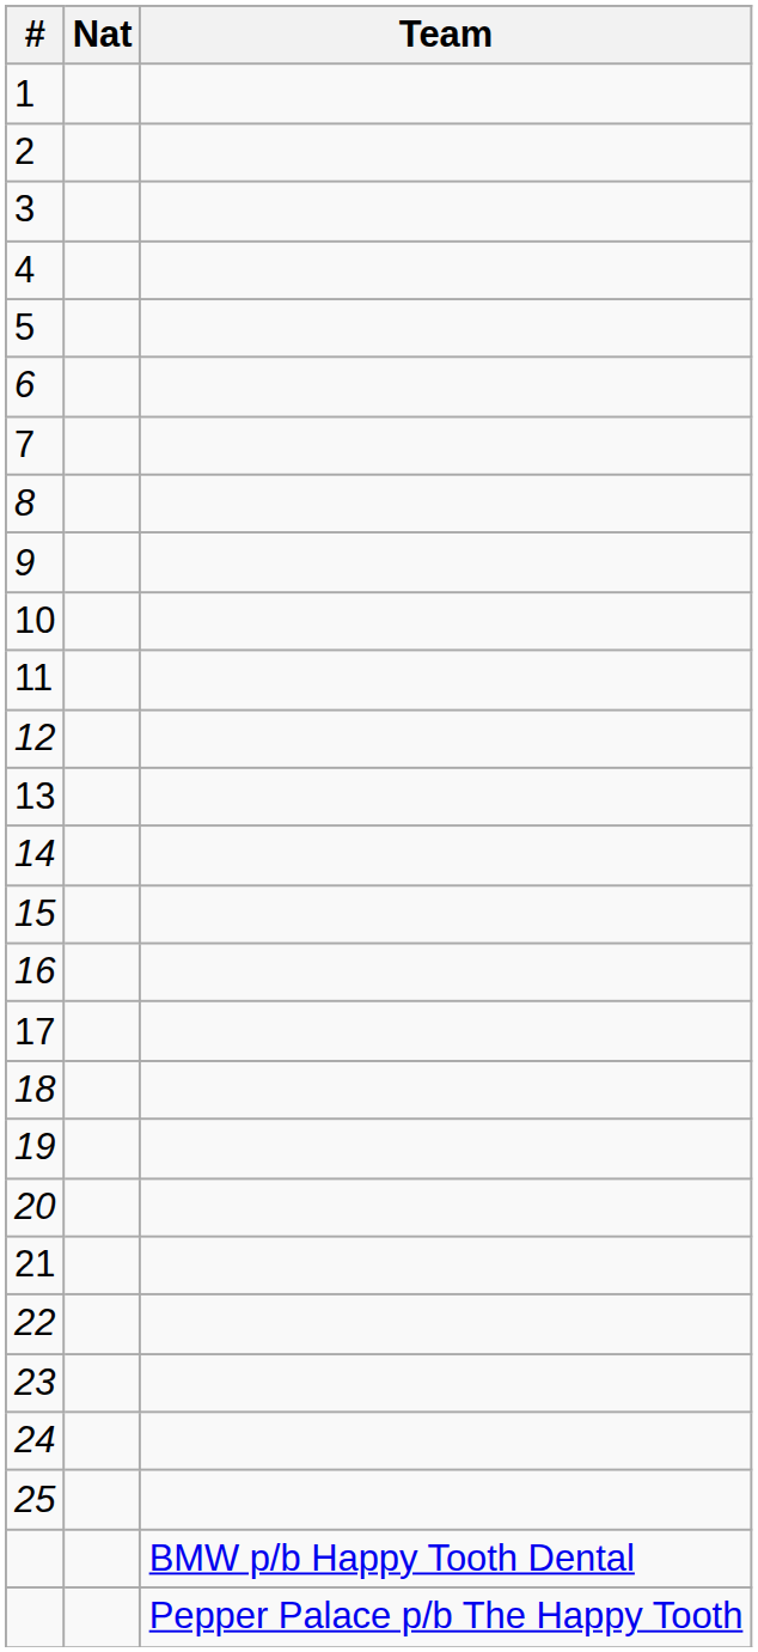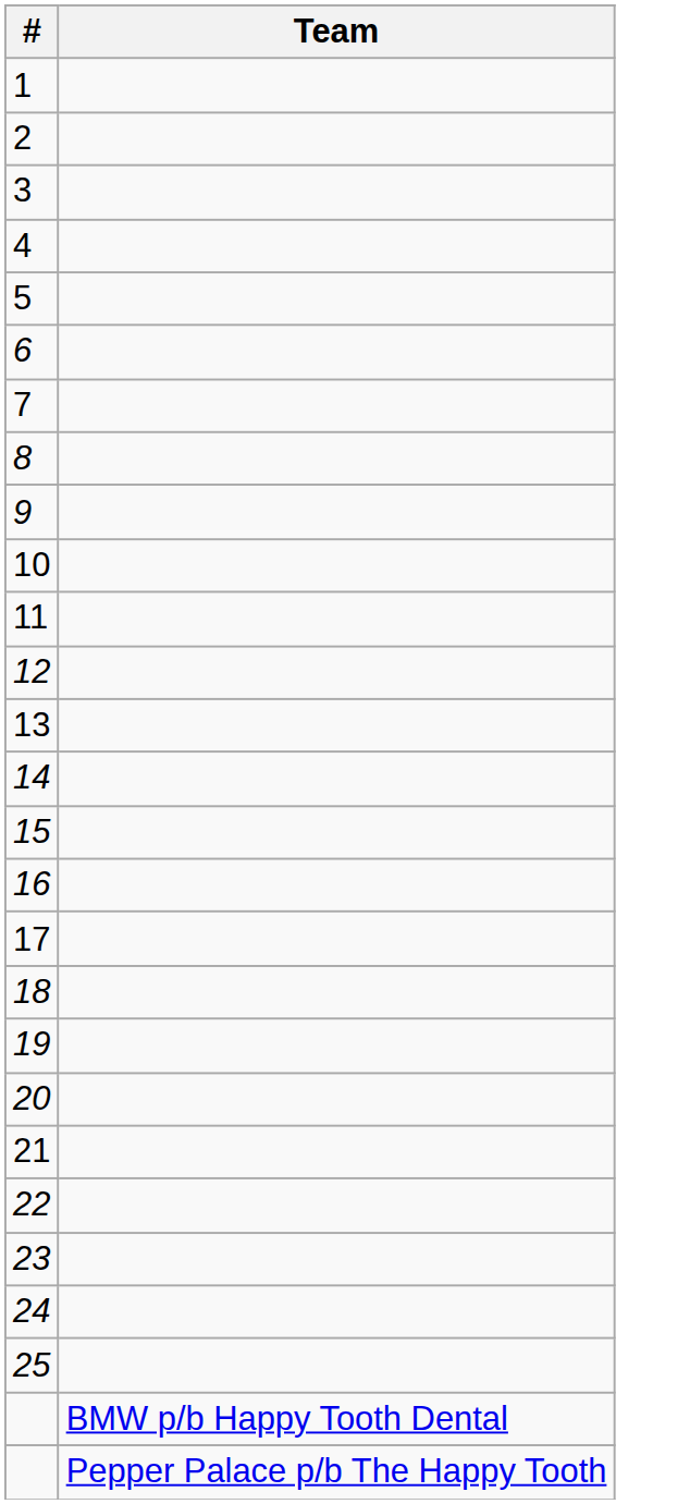 <table class="wikitable sortable">
 <tr>
 <th>#</th>
-<th>Nat</th>
 <th>Team</th>
 </tr>
 <tr>
 <td>1</td>
 <td></td>
-<td></td>
 </tr>
 <tr>
 <td>2</td>
-<td></td>
 <td></td>
 </tr>
 <tr>
 <td>3</td>
 <td></td>
-<td></td>
 </tr>
 <tr>
 <td>4</td>
-<td></td>
 <td></td>
 </tr>
 <tr>
 <td>5</td>
 <td></td>
-<td></td>
 </tr>
 <tr>
 <td><em>6</em></td>
-<td></td>
 <td><em></em></td>
 </tr>
 <tr>
 <td>7</td>
 <td></td>
-<td></td>
 </tr>
 <tr>
 <td><em>8</em></td>
-<td></td>
 <td><em></em></td>
 </tr>
 <tr>
 <td><em>9</em></td>
-<td></td>
 <td><em></em></td>
 </tr>
 <tr>
 <td>10</td>
 <td></td>
-<td></td>
 </tr>
 <tr>
 <td>11</td>
 <td></td>
-<td></td>
 </tr>
 <tr>
 <td><em>12</em></td>
-<td></td>
 <td><em></em></td>
 </tr>
 <tr>
 <td>13</td>
 <td></td>
-<td></td>
 </tr>
 <tr>
 <td><em>14</em></td>
-<td></td>
 <td><em></em></td>
 </tr>
 <tr>
 <td><em>15</em></td>
-<td></td>
 <td><em></em></td>
 </tr>
 <tr>
 <td><em>16</em></td>
-<td></td>
 <td><em></em></td>
 </tr>
 <tr>
 <td>17</td>
 <td></td>
-<td></td>
 </tr>
 <tr>
 <td><em>18</em></td>
-<td></td>
 <td><em></em></td>
 </tr>
 <tr>
 <td><em>19</em></td>
-<td></td>
 <td><em></em></td>
 </tr>
 <tr>
 <td><em>20</em></td>
-<td></td>
 <td><em></em></td>
 </tr>
 <tr>
 <td>21</td>
 <td></td>
-<td></td>
 </tr>
 <tr>
 <td><em>22</em></td>
-<td></td>
 <td><em></em></td>
 </tr>
 <tr>
 <td><em>23</em></td>
-<td></td>
 <td><em></em></td>
 </tr>
 <tr>
 <td><em>24</em></td>
-<td></td>
 <td><em></em></td>
 </tr>
 <tr>
 <td><em>25</em></td>
-<td></td>
 <td><em></em></td>
 </tr>
 <tr>
-<td></td>
 <td></td>
 <td><a href='#'>BMW p/b Happy Tooth Dental</a></td>
 </tr>
 <tr>
 <td></td>
-<td></td>
 <td><a href='#'>Pepper Palace p/b The Happy Tooth</a></td>
 </tr>
 </table>
